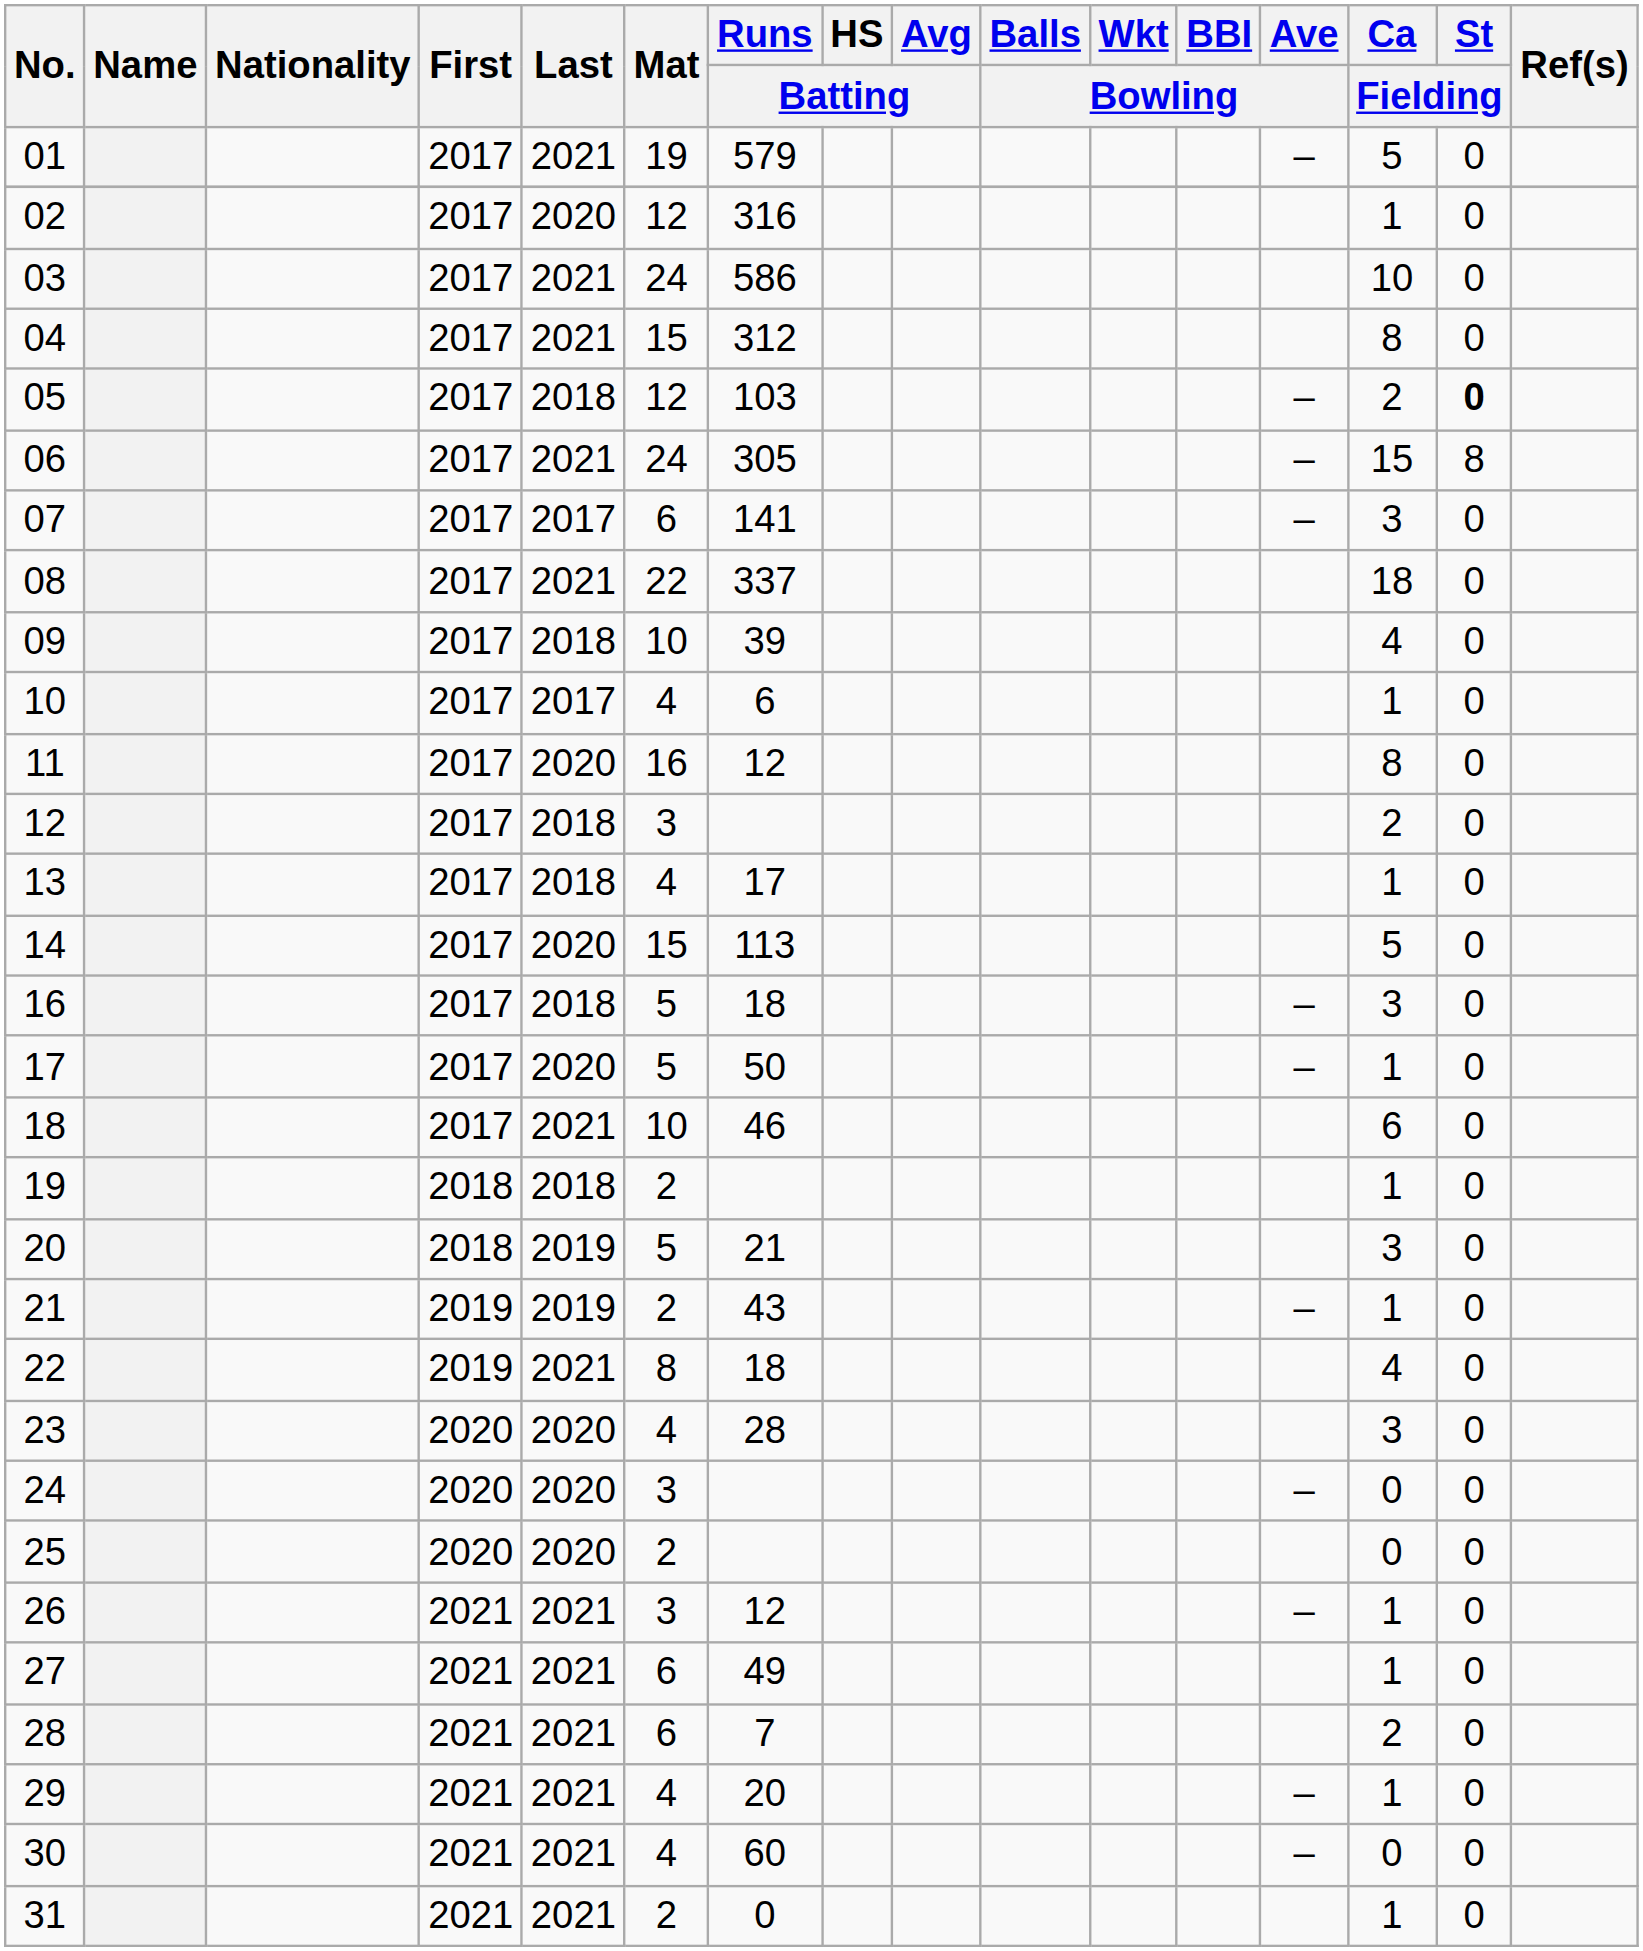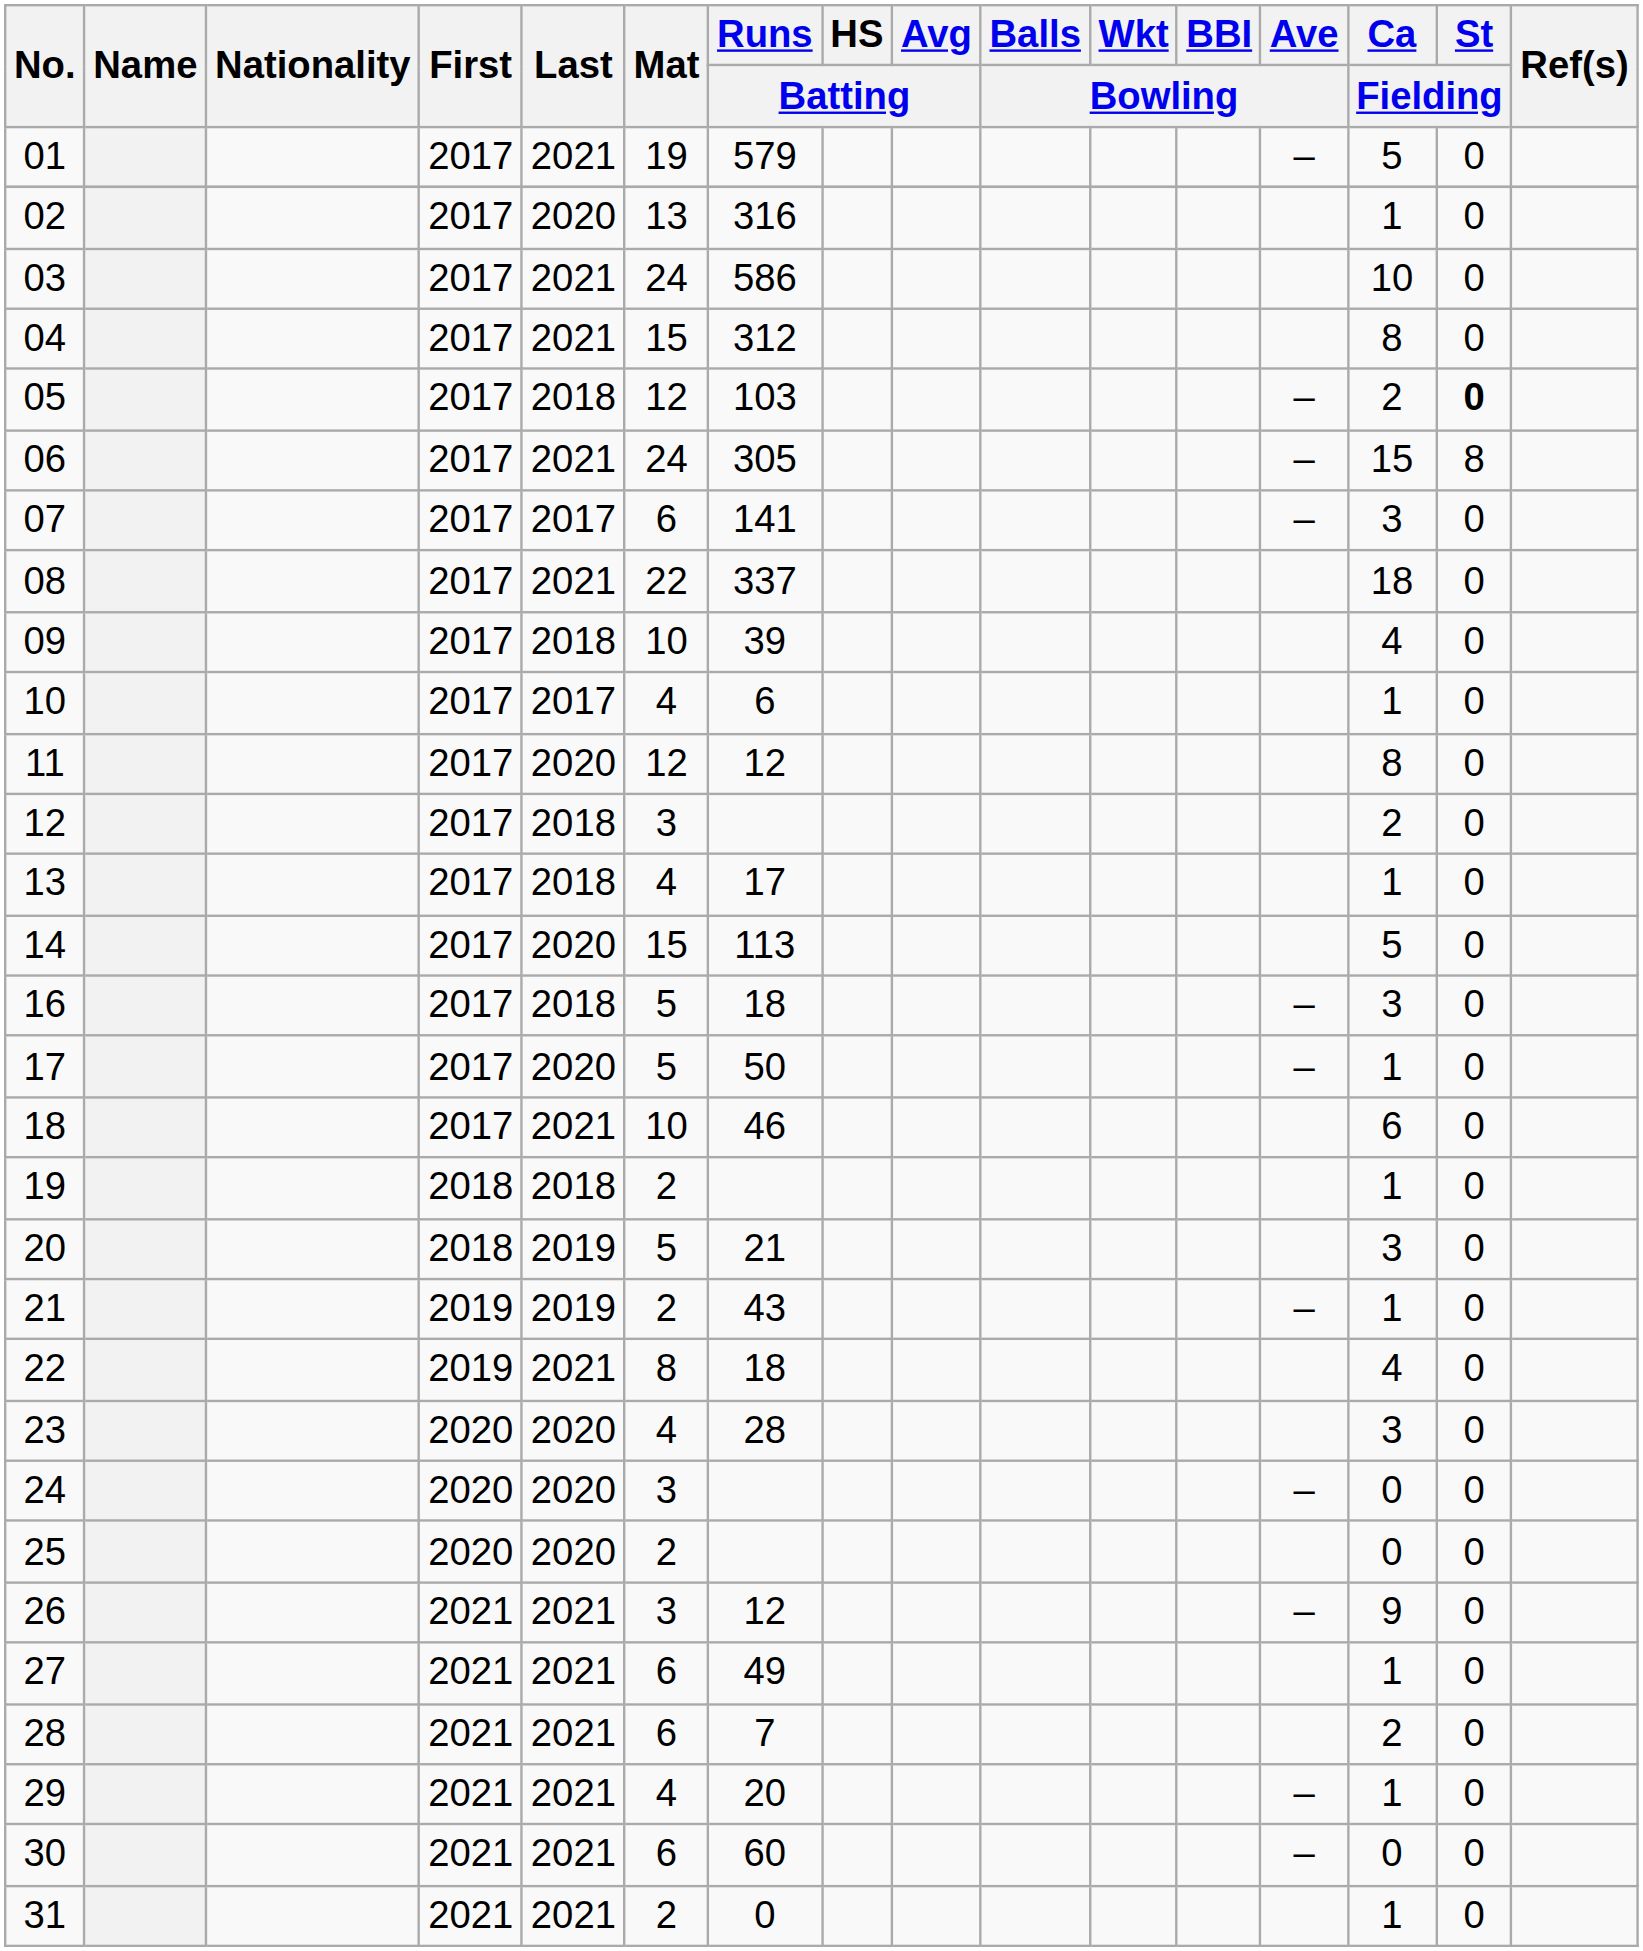 <table class="wikitable sortable plainrowheaders">
 <tr align="center">
 <th scope="col" rowspan="2">No.</th>
 <th scope="col" rowspan="2">Name</th>
 <th scope="col" rowspan="2">Nationality</th>
 <th scope="col" rowspan="2">First</th>
 <th scope="col" rowspan="2">Last</th>
 <th scope="col" rowspan="2">Mat</th>
 <th scope="col"><a href='#'>Runs</a></th>
 <th scope="col">HS</th>
 <th scope="col"><a href='#'>Avg</a></th>
 <th scope="col"><a href='#'>Balls</a></th>
 <th scope="col"><a href='#'>Wkt</a></th>
 <th scope="col"><a href='#'>BBI</a></th>
 <th scope="col"><a href='#'>Ave</a></th>
 <th scope="col"><a href='#'>Ca</a></th>
 <th scope="col"><a href='#'>St</a></th>
 <th scope="col" rowspan=2 class="unsortable">Ref(s)</th>
 </tr>
 <tr class="unsortable">
 <th scope="col" colspan=3><a href='#'>Batting</a></th>
 <th scope="col" colspan=4><a href='#'>Bowling</a></th>
 <th scope="col" colspan=2><a href='#'>Fielding</a></th>
 </tr>
 <tr align="center">
 <td><span>0</span>1</td>
 <th scope="row"></th>
 <td></td>
 <td>2017</td>
 <td>2021</td>
 <td>19</td>
 <td>579</td>
 <td></td>
 <td></td>
 <td></td>
 <td></td>
 <td></td>
 <td>–</td>
 <td>5</td>
 <td>0</td>
 <td></td>
 </tr>
 <tr align="center">
 </tr>
 <tr align="center">
 <td><span>0</span>2</td>
 <th scope="row"></th>
 <td></td>
 <td>2017</td>
 <td>2020</td>
-<td>12</td>
+<td>13</td>
 <td>316</td>
 <td></td>
 <td></td>
 <td></td>
 <td></td>
 <td></td>
 <td></td>
 <td>1</td>
 <td>0</td>
 <td></td>
 </tr>
 <tr align="center">
 <td><span>0</span>3</td>
 <th scope="row"></th>
 <td></td>
 <td>2017</td>
 <td>2021</td>
 <td>24</td>
 <td>586</td>
 <td></td>
 <td></td>
 <td></td>
 <td></td>
 <td></td>
 <td></td>
 <td>10</td>
 <td>0</td>
 <td></td>
 </tr>
 <tr align="center">
 <td><span>0</span>4</td>
 <th scope="row"></th>
 <td></td>
 <td>2017</td>
 <td>2021</td>
 <td>15</td>
 <td>312</td>
 <td></td>
 <td></td>
 <td></td>
 <td></td>
 <td></td>
 <td></td>
 <td>8</td>
 <td>0</td>
 <td></td>
 </tr>
 <tr align="center">
 <td><span>0</span>5</td>
 <th scope="row"></th>
 <td></td>
 <td>2017</td>
 <td>2018</td>
 <td>12</td>
 <td>103</td>
 <td></td>
 <td></td>
 <td></td>
 <td></td>
 <td></td>
 <td>–</td>
 <td>2</td>
 <td><strong>0</strong></td>
 <td></td>
 </tr>
 <tr align="center">
 <td><span>0</span>6</td>
 <th scope="row"> </th>
 <td></td>
 <td>2017</td>
 <td>2021</td>
 <td>24</td>
 <td>305</td>
 <td></td>
 <td></td>
 <td></td>
 <td></td>
 <td></td>
 <td>–</td>
 <td>15</td>
 <td>8</td>
 <td></td>
 </tr>
 <tr align="center">
 <td><span>0</span>7</td>
 <th scope="row"></th>
 <td></td>
 <td>2017</td>
 <td>2017</td>
 <td>6</td>
 <td>141</td>
 <td></td>
 <td></td>
 <td></td>
 <td></td>
 <td></td>
 <td>–</td>
 <td>3</td>
 <td>0</td>
 <td></td>
 </tr>
 <tr align="center">
 <td><span>0</span>8</td>
 <th scope="row"></th>
 <td></td>
 <td>2017</td>
 <td>2021</td>
 <td>22</td>
 <td>337</td>
 <td></td>
 <td></td>
 <td></td>
 <td></td>
 <td></td>
 <td></td>
 <td>18</td>
 <td>0</td>
 <td></td>
 </tr>
 <tr align="center">
 <td><span>0</span>9</td>
 <th scope="row"></th>
 <td></td>
 <td>2017</td>
 <td>2018</td>
 <td>10</td>
 <td>39</td>
 <td></td>
 <td></td>
 <td></td>
 <td></td>
 <td></td>
 <td></td>
 <td>4</td>
 <td>0</td>
 <td></td>
 </tr>
 <tr align="center">
 <td>10</td>
 <th scope="row"></th>
 <td></td>
 <td>2017</td>
 <td>2017</td>
 <td>4</td>
 <td>6</td>
 <td></td>
 <td></td>
 <td></td>
 <td></td>
 <td></td>
 <td></td>
 <td>1</td>
 <td>0</td>
 <td></td>
 </tr>
 <tr align="center">
 <td>11</td>
 <th scope="row"></th>
 <td></td>
 <td>2017</td>
 <td>2020</td>
-<td>16</td>
+<td>12</td>
 <td>12</td>
 <td></td>
 <td></td>
 <td></td>
 <td></td>
 <td></td>
 <td></td>
 <td>8</td>
 <td>0</td>
 <td></td>
 </tr>
 <tr align="center">
 <td>12</td>
 <th scope="row"></th>
 <td></td>
 <td>2017</td>
 <td>2018</td>
 <td>3</td>
 <td></td>
 <td></td>
 <td></td>
 <td></td>
 <td></td>
 <td></td>
 <td></td>
 <td>2</td>
 <td>0</td>
 <td></td>
 </tr>
 <tr align="center">
 <td>13</td>
 <th scope="row"></th>
 <td></td>
 <td>2017</td>
 <td>2018</td>
 <td>4</td>
 <td>17</td>
 <td></td>
 <td></td>
 <td></td>
 <td></td>
 <td></td>
 <td></td>
 <td>1</td>
 <td>0</td>
 <td></td>
 </tr>
 <tr align="center">
 <td>14</td>
 <th scope="row"></th>
 <td></td>
 <td>2017</td>
 <td>2020</td>
 <td>15</td>
 <td>113</td>
 <td></td>
 <td></td>
 <td></td>
 <td></td>
 <td></td>
 <td></td>
 <td>5</td>
 <td>0</td>
 <td></td>
 </tr>
 <tr align="center">
 <td>16</td>
 <th scope="row"></th>
 <td></td>
 <td>2017</td>
 <td>2018</td>
 <td>5</td>
 <td>18</td>
 <td></td>
 <td></td>
 <td></td>
 <td></td>
 <td></td>
 <td>–</td>
 <td>3</td>
 <td>0</td>
 <td></td>
 </tr>
 <tr align="center">
 <td>17</td>
 <th scope="row"></th>
 <td></td>
 <td>2017</td>
 <td>2020</td>
 <td>5</td>
 <td>50</td>
 <td></td>
 <td></td>
 <td></td>
 <td></td>
 <td></td>
 <td>–</td>
 <td>1</td>
 <td>0</td>
 <td></td>
 </tr>
 <tr align="center">
 <td>18</td>
 <th scope="row"></th>
 <td></td>
 <td>2017</td>
 <td>2021</td>
 <td>10</td>
 <td>46</td>
 <td></td>
 <td></td>
 <td></td>
 <td></td>
 <td></td>
 <td></td>
 <td>6</td>
 <td>0</td>
 <td></td>
 </tr>
 <tr align="center">
 <td>19</td>
 <th scope="row"></th>
 <td></td>
 <td>2018</td>
 <td>2018</td>
 <td>2</td>
 <td></td>
 <td></td>
 <td></td>
 <td></td>
 <td></td>
 <td></td>
 <td></td>
 <td>1</td>
 <td>0</td>
 <td></td>
 </tr>
 <tr align="center">
 <td>20</td>
 <th scope="row"></th>
 <td></td>
 <td>2018</td>
 <td>2019</td>
 <td>5</td>
 <td>21</td>
 <td></td>
 <td></td>
 <td></td>
 <td></td>
 <td></td>
 <td></td>
 <td>3</td>
 <td>0</td>
 <td></td>
 </tr>
 <tr align="center">
 <td>21</td>
 <th scope="row"></th>
 <td></td>
 <td>2019</td>
 <td>2019</td>
 <td>2</td>
 <td>43</td>
 <td></td>
 <td></td>
 <td></td>
 <td></td>
 <td></td>
 <td>–</td>
 <td>1</td>
 <td>0</td>
 <td></td>
 </tr>
 <tr align="center">
 <td>22</td>
 <th scope="row"></th>
 <td></td>
 <td>2019</td>
 <td>2021</td>
 <td>8</td>
 <td>18</td>
 <td></td>
 <td></td>
 <td></td>
 <td></td>
 <td></td>
 <td></td>
 <td>4</td>
 <td>0</td>
 <td></td>
 </tr>
 <tr align="center">
 <td>23</td>
 <th scope="row"></th>
 <td></td>
 <td>2020</td>
 <td>2020</td>
 <td>4</td>
 <td>28</td>
 <td></td>
 <td></td>
 <td></td>
 <td></td>
 <td></td>
 <td></td>
 <td>3</td>
 <td>0</td>
 <td></td>
 </tr>
 <tr align="center">
 <td>24</td>
 <th scope="row"></th>
 <td></td>
 <td>2020</td>
 <td>2020</td>
 <td>3</td>
 <td></td>
 <td></td>
 <td></td>
 <td></td>
 <td></td>
 <td></td>
 <td>–</td>
 <td>0</td>
 <td>0</td>
 <td></td>
 </tr>
 <tr align="center">
 <td>25</td>
 <th scope="row"></th>
 <td></td>
 <td>2020</td>
 <td>2020</td>
 <td>2</td>
 <td></td>
 <td></td>
 <td></td>
 <td></td>
 <td></td>
 <td></td>
 <td></td>
 <td>0</td>
 <td>0</td>
 <td></td>
 </tr>
 <tr align="center">
 <td>26</td>
 <th scope="row"></th>
 <td></td>
 <td>2021</td>
 <td>2021</td>
 <td>3</td>
 <td>12</td>
 <td></td>
 <td></td>
 <td></td>
 <td></td>
 <td></td>
 <td>–</td>
-<td>1</td>
+<td>9</td>
 <td>0</td>
 <td></td>
 </tr>
 <tr align="center">
 <td>27</td>
 <th scope="row"></th>
 <td></td>
 <td>2021</td>
 <td>2021</td>
 <td>6</td>
 <td>49</td>
 <td></td>
 <td></td>
 <td></td>
 <td></td>
 <td></td>
 <td></td>
 <td>1</td>
 <td>0</td>
 <td></td>
 </tr>
 <tr align="center">
 <td>28</td>
 <th scope="row"></th>
 <td></td>
 <td>2021</td>
 <td>2021</td>
 <td>6</td>
 <td>7</td>
 <td></td>
 <td></td>
 <td></td>
 <td></td>
 <td></td>
 <td></td>
 <td>2</td>
 <td>0</td>
 <td></td>
 </tr>
 <tr align="center">
 <td>29</td>
 <th scope="row"></th>
 <td></td>
 <td>2021</td>
 <td>2021</td>
 <td>4</td>
 <td>20</td>
 <td></td>
 <td></td>
 <td></td>
 <td></td>
 <td></td>
 <td>–</td>
 <td>1</td>
 <td>0</td>
 <td></td>
 </tr>
 <tr align="center">
 <td>30</td>
 <th scope="row"></th>
 <td></td>
 <td>2021</td>
 <td>2021</td>
-<td>4</td>
+<td>6</td>
 <td>60</td>
 <td></td>
 <td></td>
 <td></td>
 <td></td>
 <td></td>
 <td>–</td>
 <td>0</td>
 <td>0</td>
 <td></td>
 </tr>
 <tr align="center">
 <td>31</td>
 <th scope="row"></th>
 <td></td>
 <td>2021</td>
 <td>2021</td>
 <td>2</td>
 <td>0</td>
 <td></td>
 <td></td>
 <td></td>
 <td></td>
 <td></td>
 <td></td>
 <td>1</td>
 <td>0</td>
 <td></td>
 </tr>
 </table>
